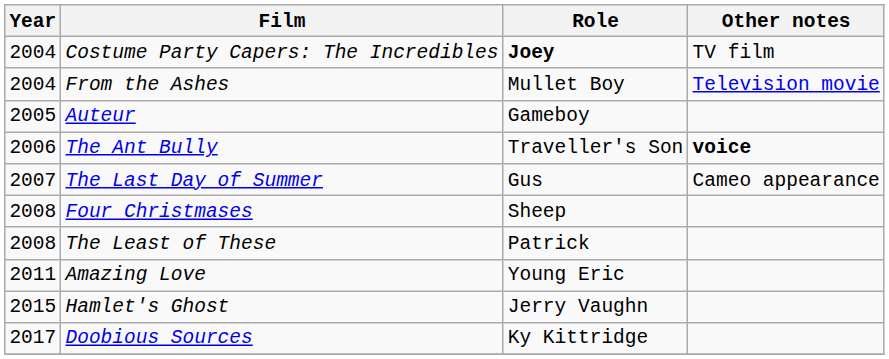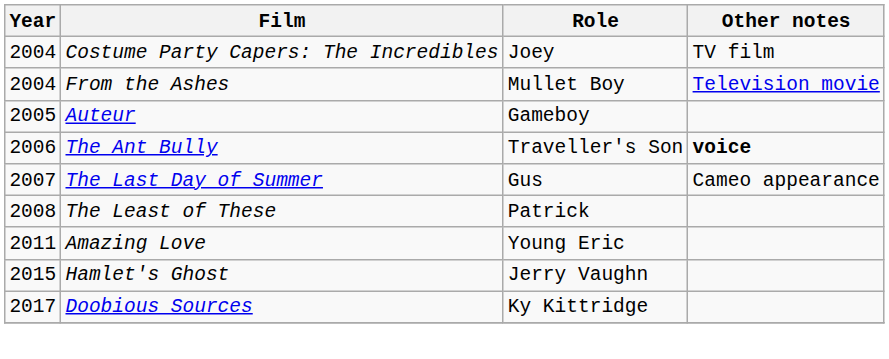 <table class="wikitable sortable">
 <tr>
 <th>Year</th>
 <th>Film</th>
 <th>Role</th>
 <th>Other notes</th>
 </tr>
 <tr>
 <td>2004</td>
 <td><em>Costume Party Capers: The Incredibles</em></td>
-<td><strong>Joey</strong></td>
+<td>Joey</td>
 <td>TV film</td>
 </tr>
 <tr>
 <td>2004</td>
 <td><em>From the Ashes</em></td>
 <td>Mullet Boy</td>
 <td><a href='#'>Television movie</a></td>
 </tr>
 <tr>
 <td>2005</td>
 <td><em><a href='#'>Auteur</a></em></td>
 <td>Gameboy</td>
 <td></td>
 </tr>
 <tr>
 <td>2006</td>
 <td><em><a href='#'>The Ant Bully</a></em></td>
 <td>Traveller's Son</td>
 <td><strong>voice</strong></td>
 </tr>
 <tr>
 <td>2007</td>
 <td><em><a href='#'>The Last Day of Summer</a></em></td>
 <td>Gus</td>
 <td>Cameo appearance</td>
 </tr>
 <tr>
 <td>2008</td>
-<td><em><a href='#'>Four Christmases</a></em></td>
-<td>Sheep</td>
-<td></td>
-</tr>
-<tr>
-<td>2008</td>
 <td><em>The Least of These</em></td>
 <td>Patrick</td>
 <td></td>
 </tr>
 <tr>
 <td>2011</td>
 <td><em>Amazing Love</em></td>
 <td>Young Eric</td>
 <td></td>
 </tr>
 <tr>
 <td>2015</td>
 <td><em>Hamlet's Ghost</em></td>
 <td>Jerry Vaughn</td>
 <td></td>
 </tr>
 <tr>
 <td>2017</td>
 <td><em><a href='#'>Doobious Sources</a></em></td>
 <td>Ky Kittridge</td>
 <td></td>
 </tr>
 <tr>
 </tr>
 </table>
